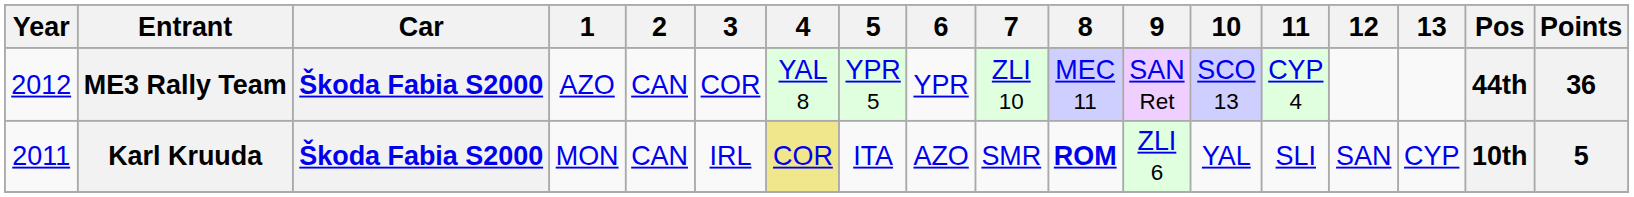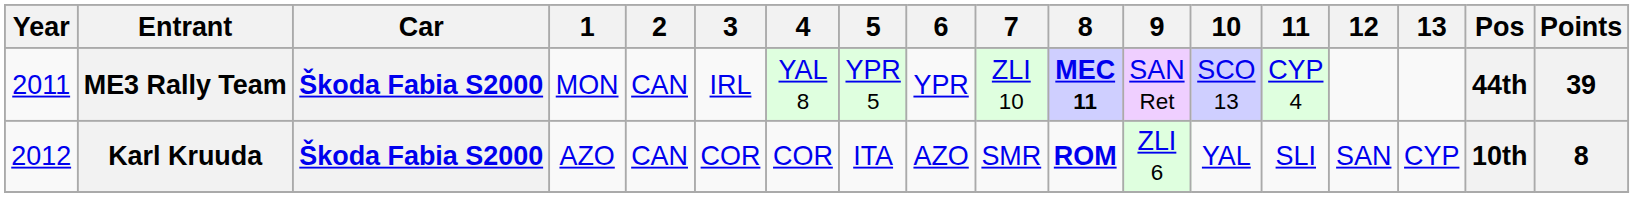 <table class="wikitable" border="1" style="text-align:center; font-size:90%;">
 <tr>
 <th>Year</th>
 <th>Entrant</th>
 <th>Car</th>
 <th>1</th>
 <th>2</th>
 <th>3</th>
 <th>4</th>
 <th>5</th>
 <th>6</th>
 <th>7</th>
 <th>8</th>
 <th>9</th>
 <th>10</th>
 <th>11</th>
 <th>12</th>
 <th>13</th>
 <th>Pos</th>
 <th>Points</th>
 </tr>
 <tr>
-<td><a href='#'>2012</a></td>
+<td><a href='#'>2011</a></td>
 <th>ME3 Rally Team</th>
 <th><a href='#'>Škoda Fabia S2000</a></th>
-<td><a href='#'>AZO</a></td>
+<td><a href='#'>MON</a></td>
 <td><a href='#'>CAN</a></td>
-<td><a href='#'>COR</a></td>
+<td><a href='#'>IRL</a></td>
 <td style="background:#DFFFDF;"><a href='#'>YAL</a> <br><small>8</small></td>
 <td style="background:#DFFFDF;"><a href='#'>YPR</a> <br><small>5</small></td>
 <td><a href='#'>YPR</a></td>
 <td style="background:#DFFFDF;"><a href='#'>ZLI</a> <br><small>10</small></td>
-<td style="background:#CFCFFF;"><a href='#'>MEC</a> <br><small>11</small></td>
+<td style="background:#CFCFFF;"><strong><a href='#'>MEC</a> <br><small>11</small></strong></td>
 <td style="background:#EFCFFF;"><a href='#'>SAN</a> <br><small>Ret</small></td>
 <td style="background:#CFCFFF;"><a href='#'>SCO</a> <br><small>13</small></td>
 <td style="background:#DFFFDF;"><a href='#'>CYP</a> <br><small>4</small></td>
 <td></td>
 <td></td>
 <th>44th</th>
-<th>36</th>
+<th>39</th>
 </tr>
 <tr>
-<td><a href='#'>2011</a></td>
+<td><a href='#'>2012</a></td>
 <th>Karl Kruuda</th>
 <th><a href='#'>Škoda Fabia S2000</a></th>
-<td><a href='#'>MON</a></td>
+<td><a href='#'>AZO</a></td>
 <td><a href='#'>CAN</a></td>
-<td><a href='#'>IRL</a></td>
-<td style="background: khaki;"><a href='#'>COR</a></td>
+<td><a href='#'>COR</a></td>
+<td><a href='#'>COR</a></td>
 <td><a href='#'>ITA</a></td>
 <td><a href='#'>AZO</a></td>
 <td><a href='#'>SMR</a></td>
 <td><strong><a href='#'>ROM</a></strong></td>
 <td style="background:#DFFFDF;"><a href='#'>ZLI</a><br><small>6</small></td>
 <td><a href='#'>YAL</a></td>
 <td><a href='#'>SLI</a></td>
 <td><a href='#'>SAN</a></td>
 <td><a href='#'>CYP</a></td>
 <th>10th</th>
-<th>5</th>
+<th>8</th>
 </tr>
 <tr>
 </tr>
 </table>
